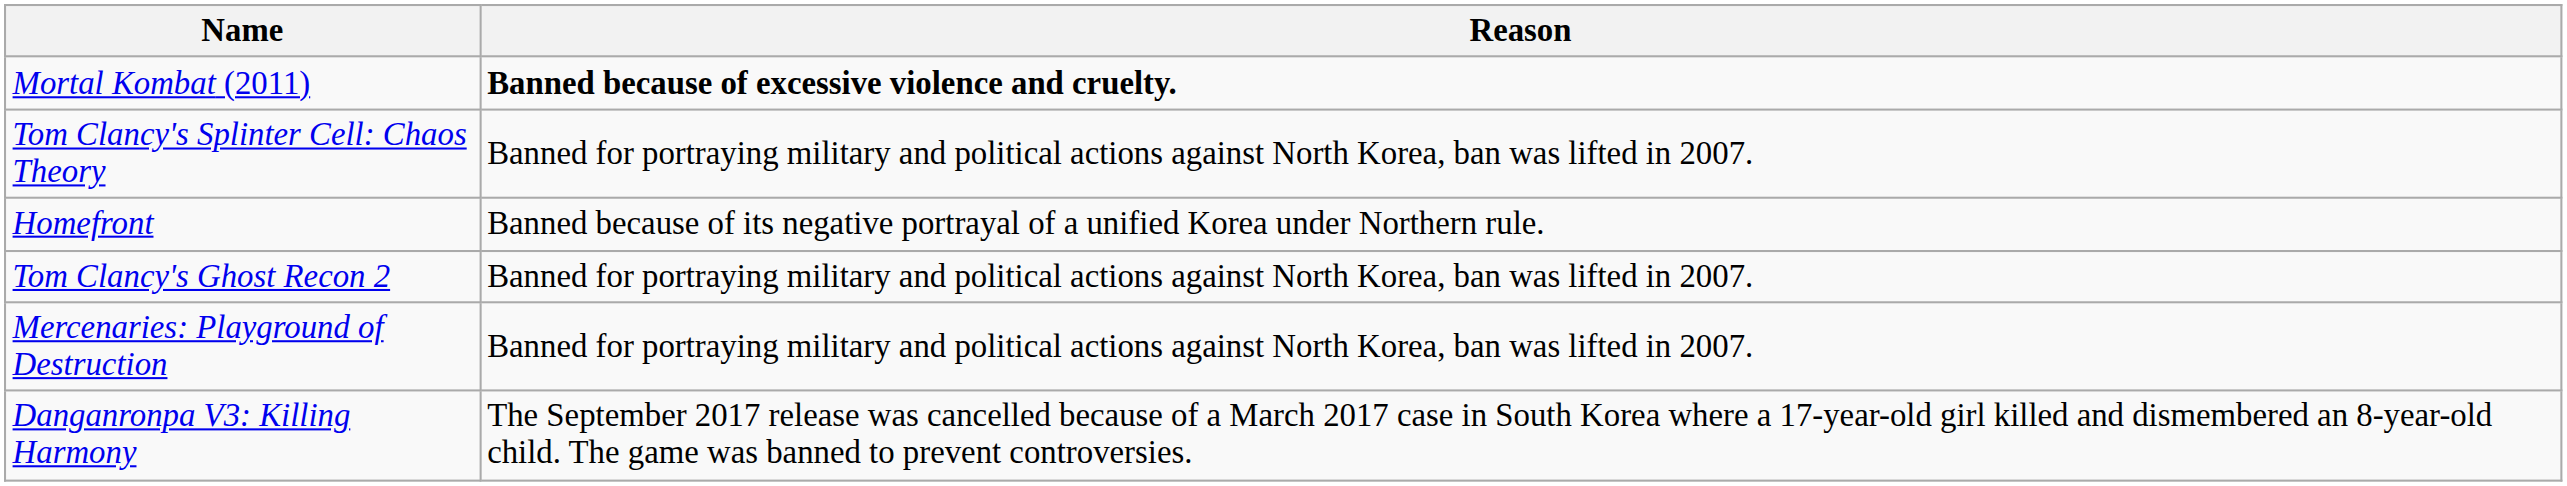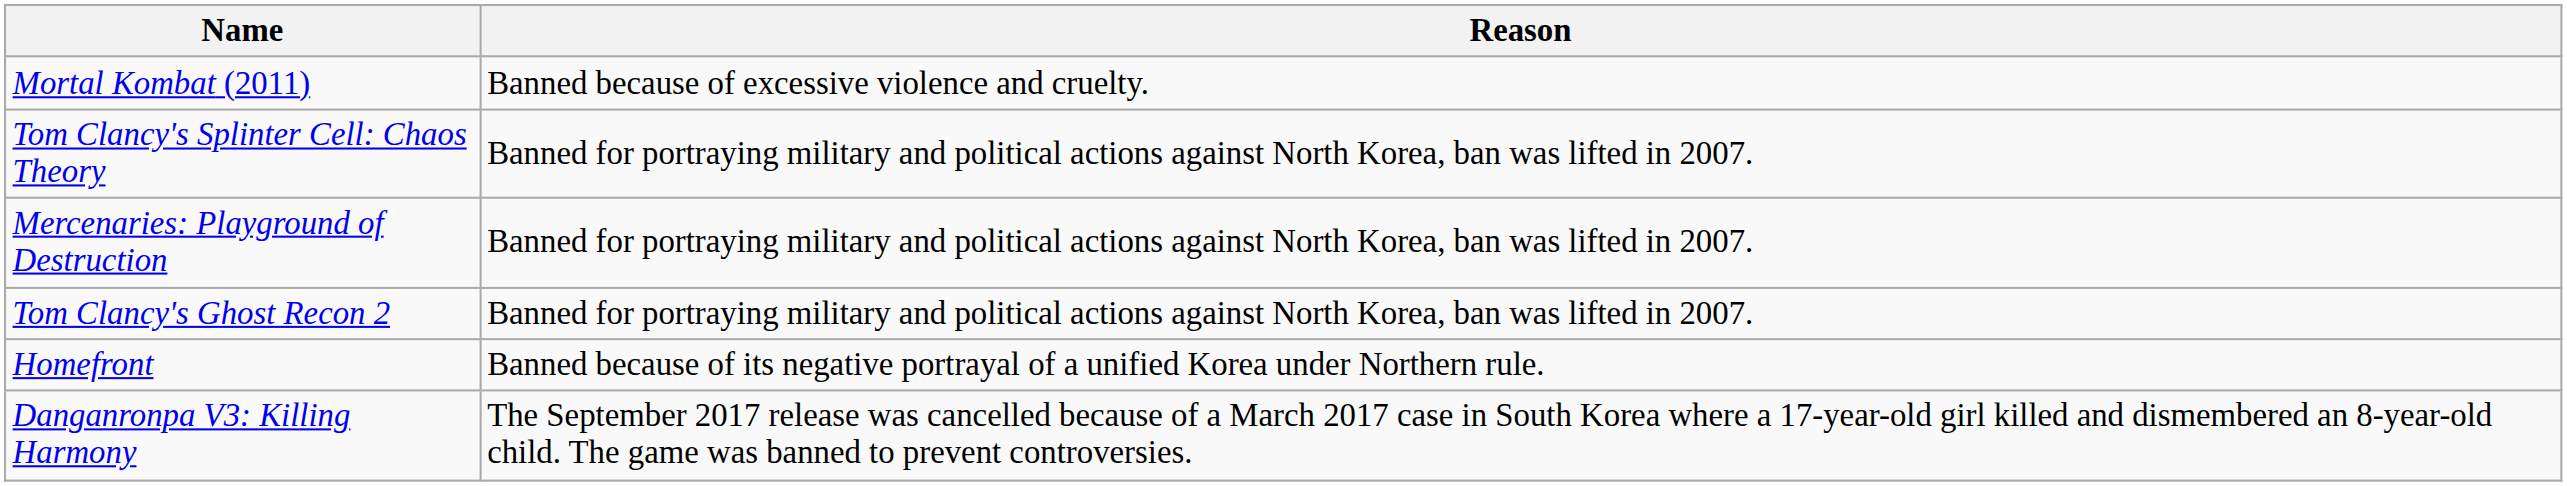 <table class="wikitable">
 <tr>
 <th>Name</th>
 <th>Reason</th>
 </tr>
 <tr>
 <td><a href='#'><em>Mortal Kombat</em> (2011)</a></td>
-<td><strong>Banned because of excessive violence and cruelty.</strong></td>
+<td>Banned because of excessive violence and cruelty.</td>
 </tr>
 <tr>
 <td><em><a href='#'>Tom Clancy's Splinter Cell: Chaos Theory</a></em></td>
+<td>Banned for portraying military and political actions against North Korea, ban was lifted in 2007.</td>
+</tr>
+<tr>
+<td><em><a href='#'>Mercenaries: Playground of Destruction</a></em></td>
+<td>Banned for portraying military and political actions against North Korea, ban was lifted in 2007.</td>
+</tr>
+<tr>
+<td><em><a href='#'>Tom Clancy's Ghost Recon 2</a></em></td>
 <td>Banned for portraying military and political actions against North Korea, ban was lifted in 2007.</td>
 </tr>
 <tr>
 <td><a href='#'><em>Homefront</em></a></td>
 <td>Banned because of its negative portrayal of a unified Korea under Northern rule.</td>
 </tr>
 <tr>
-<td><em><a href='#'>Tom Clancy's Ghost Recon 2</a></em></td>
-<td>Banned for portraying military and political actions against North Korea, ban was lifted in 2007.</td>
-</tr>
-<tr>
-<td><em><a href='#'>Mercenaries: Playground of Destruction</a></em></td>
-<td>Banned for portraying military and political actions against North Korea, ban was lifted in 2007.</td>
-</tr>
-<tr>
 <td><em><a href='#'>Danganronpa V3: Killing Harmony</a></em></td>
 <td>The September 2017 release was cancelled because of a March 2017 case in South Korea where a 17-year-old girl killed and dismembered an 8-year-old child. The game was banned to prevent controversies.</td>
 </tr>
 </table>
